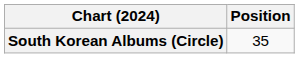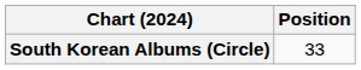 <table class="wikitable plainrowheaders" style="text-align:center">
 <tr>
 <th scope="col">Chart (2024)</th>
 <th scope="col">Position</th>
 </tr>
 <tr>
 <th scope="row">South Korean Albums (Circle)</th>
-<td>35</td>
+<td>33</td>
 </tr>
 </table>
